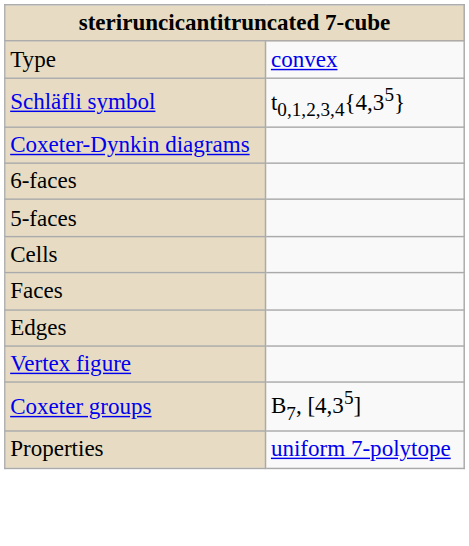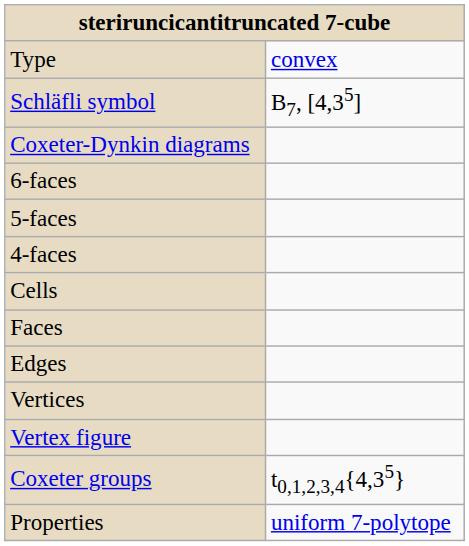 <table class="wikitable" align="right" style="margin-left:10px" width="320">
 <tr>
 <th style="background:#e7dcc3;" colspan="2">steriruncicantitruncated 7-cube</th>
 </tr>
 <tr>
 <td style="background:#e7dcc3;">Type</td>
 <td><a href='#'>convex</a></td>
 </tr>
 <tr>
 <td style="background:#e7dcc3;"><a href='#'>Schläfli symbol</a></td>
-<td>t<sub>0,1,2,3,4</sub>{4,3<sup>5</sup>}</td>
+<td>B<sub>7</sub>, [4,3<sup>5</sup>]</td>
 </tr>
 <tr>
 <td style="background:#e7dcc3;"><a href='#'>Coxeter-Dynkin diagrams</a></td>
 <td></td>
 </tr>
 <tr>
 <td style="background:#e7dcc3;">6-faces</td>
 <td></td>
 </tr>
 <tr>
 <td style="background:#e7dcc3;">5-faces</td>
+<td></td>
+</tr>
+<tr>
+<td style="background:#e7dcc3;">4-faces</td>
 <td></td>
 </tr>
 <tr>
 <td style="background:#e7dcc3;">Cells</td>
 <td></td>
 </tr>
 <tr>
 <td style="background:#e7dcc3;">Faces</td>
 <td></td>
 </tr>
 <tr>
 <td style="background:#e7dcc3;">Edges</td>
 <td></td>
 </tr>
 <tr>
+<td style="background:#e7dcc3;">Vertices</td>
+<td></td>
+</tr>
+<tr>
 <td style="background:#e7dcc3;"><a href='#'>Vertex figure</a></td>
 <td></td>
 </tr>
 <tr>
 <td style="background:#e7dcc3;"><a href='#'>Coxeter groups</a></td>
-<td>B<sub>7</sub>, [4,3<sup>5</sup>]</td>
+<td>t<sub>0,1,2,3,4</sub>{4,3<sup>5</sup>}</td>
 </tr>
 <tr>
 <td style="background:#e7dcc3;">Properties</td>
 <td><a href='#'>uniform 7-polytope</a></td>
 </tr>
 </table>
